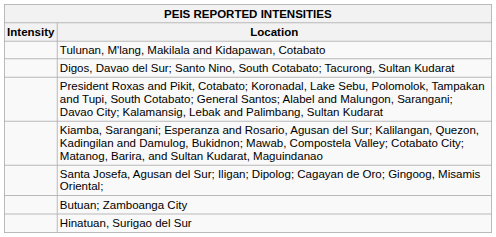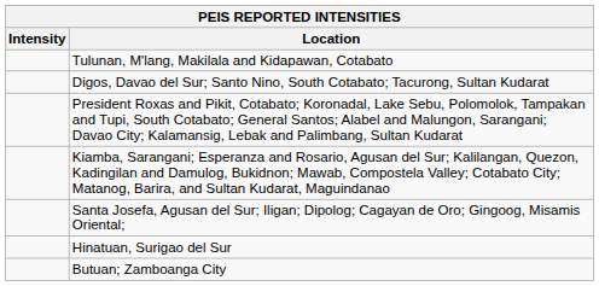 <table class="wikitable" style="font-size:90%">
 <tr>
 <th colspan="2">PEIS REPORTED INTENSITIES</th>
 </tr>
 <tr>
 <th>Intensity</th>
 <th>Location</th>
 </tr>
 <tr>
 <td></td>
 <td>Tulunan, M'lang, Makilala and Kidapawan, Cotabato</td>
 </tr>
 <tr>
 <td></td>
 <td>Digos, Davao del Sur; Santo Nino, South Cotabato; Tacurong, Sultan Kudarat</td>
 </tr>
 <tr>
 <td></td>
 <td>President Roxas and Pikit, Cotabato; Koronadal, Lake Sebu, Polomolok, Tampakan and Tupi, South Cotabato; General Santos; Alabel and Malungon, Sarangani; Davao City; Kalamansig, Lebak and Palimbang, Sultan Kudarat</td>
 </tr>
 <tr>
 <td></td>
 <td>Kiamba, Sarangani; Esperanza and Rosario, Agusan del Sur; Kalilangan, Quezon, Kadingilan and Damulog, Bukidnon; Mawab, Compostela Valley; Cotabato City; Matanog, Barira, and Sultan Kudarat, Maguindanao</td>
 </tr>
 <tr>
 <td></td>
 <td>Santa Josefa, Agusan del Sur; Iligan; Dipolog; Cagayan de Oro; Gingoog, Misamis Oriental;</td>
 </tr>
 <tr>
 <td></td>
-<td>Butuan; Zamboanga City</td>
+<td>Hinatuan, Surigao del Sur</td>
 </tr>
 <tr>
 <td></td>
-<td>Hinatuan, Surigao del Sur</td>
+<td>Butuan; Zamboanga City</td>
 </tr>
 </table>
